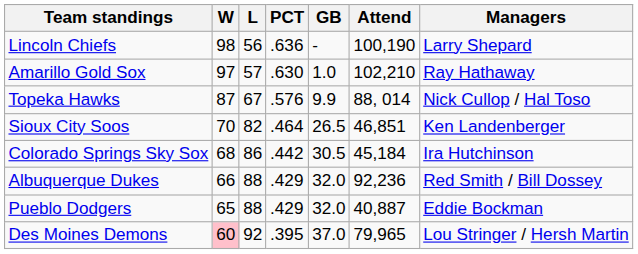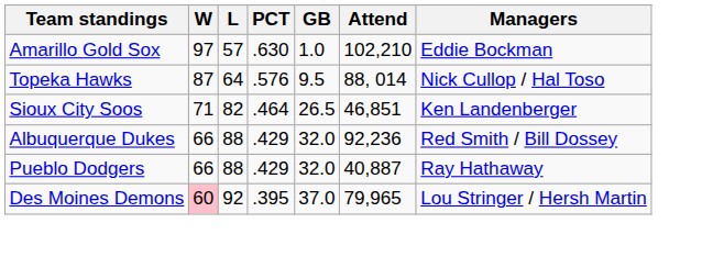 <table class="wikitable">
 <tr>
 <th>Team standings</th>
 <th>W</th>
 <th>L</th>
 <th>PCT</th>
 <th>GB</th>
 <th>Attend</th>
 <th>Managers</th>
 </tr>
 <tr>
-<td><a href='#'>Lincoln Chiefs</a></td>
-<td>98</td>
-<td>56</td>
-<td>.636</td>
-<td>-</td>
-<td>100,190</td>
-<td><a href='#'>Larry Shepard</a></td>
-</tr>
-<tr>
 <td><a href='#'>Amarillo Gold Sox</a></td>
 <td>97</td>
 <td>57</td>
 <td>.630</td>
 <td>1.0</td>
 <td>102,210</td>
-<td><a href='#'>Ray Hathaway</a></td>
+<td><a href='#'>Eddie Bockman</a></td>
 </tr>
 <tr>
 <td><a href='#'>Topeka Hawks</a></td>
 <td>87</td>
-<td>67</td>
+<td>64</td>
 <td>.576</td>
-<td>9.9</td>
+<td>9.5</td>
 <td>88, 014</td>
 <td><a href='#'>Nick Cullop</a> / <a href='#'>Hal Toso</a></td>
 </tr>
 <tr>
 <td><a href='#'>Sioux City Soos</a></td>
-<td>70</td>
+<td>71</td>
 <td>82</td>
 <td>.464</td>
 <td>26.5</td>
 <td>46,851</td>
 <td><a href='#'>Ken Landenberger</a></td>
-</tr>
-<tr>
-<td><a href='#'>Colorado Springs Sky Sox</a></td>
-<td>68</td>
-<td>86</td>
-<td>.442</td>
-<td>30.5</td>
-<td>45,184</td>
-<td><a href='#'>Ira Hutchinson</a></td>
 </tr>
 <tr>
 <td><a href='#'>Albuquerque Dukes</a></td>
 <td>66</td>
 <td>88</td>
 <td>.429</td>
 <td>32.0</td>
 <td>92,236</td>
 <td><a href='#'>Red Smith</a> / <a href='#'>Bill Dossey</a></td>
 </tr>
 <tr>
 <td><a href='#'>Pueblo Dodgers</a></td>
-<td>65</td>
+<td>66</td>
 <td>88</td>
 <td>.429</td>
 <td>32.0</td>
 <td>40,887</td>
-<td><a href='#'>Eddie Bockman</a></td>
+<td><a href='#'>Ray Hathaway</a></td>
 </tr>
 <tr>
 <td><a href='#'>Des Moines Demons</a></td>
 <td style="background: pink;">60</td>
 <td>92</td>
 <td>.395</td>
 <td>37.0</td>
 <td>79,965</td>
 <td><a href='#'>Lou Stringer</a> / <a href='#'>Hersh Martin</a></td>
 </tr>
 </table>
